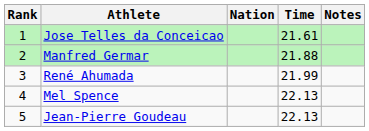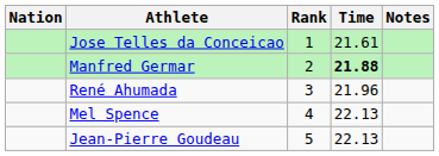 <table class="wikitable sortable" style="text-align:center">
 <tr>
+<th>Nation</th>
+<th>Athlete</th>
 <th>Rank</th>
-<th>Athlete</th>
-<th>Nation</th>
 <th>Time</th>
 <th>Notes</th>
 </tr>
 <tr bgcolor=bbf3bb>
+<td align=left></td>
+<td align=left><a href='#'>Jose Telles da Conceicao</a></td>
 <td>1</td>
-<td align=left><a href='#'>Jose Telles da Conceicao</a></td>
-<td align=left></td>
 <td>21.61</td>
 <td></td>
 </tr>
 <tr bgcolor=bbf3bb>
+<td align=left></td>
+<td align=left><a href='#'>Manfred Germar</a></td>
 <td>2</td>
-<td align=left><a href='#'>Manfred Germar</a></td>
-<td align=left></td>
-<td>21.88</td>
+<td><strong>21.88</strong></td>
 <td></td>
 </tr>
 <tr>
+<td align=left></td>
+<td align=left><a href='#'>René Ahumada</a></td>
 <td>3</td>
-<td align=left><a href='#'>René Ahumada</a></td>
-<td align=left></td>
-<td>21.99</td>
+<td>21.96</td>
 <td></td>
 </tr>
 <tr>
+<td align=left></td>
+<td align=left><a href='#'>Mel Spence</a></td>
 <td>4</td>
-<td align=left><a href='#'>Mel Spence</a></td>
-<td align=left></td>
 <td>22.13</td>
 <td></td>
 </tr>
 <tr>
+<td align=left></td>
+<td align=left><a href='#'>Jean-Pierre Goudeau</a></td>
 <td>5</td>
-<td align=left><a href='#'>Jean-Pierre Goudeau</a></td>
-<td align=left></td>
 <td>22.13</td>
 <td></td>
 </tr>
 </table>
